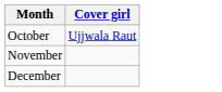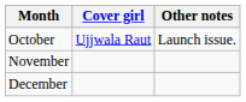 <table class="wikitable">
 <tr style="background:#ccc; text-align:center;">
 <th>Month</th>
 <th><a href='#'>Cover girl</a></th>
+<th>Other notes</th>
 </tr>
 <tr>
 <td>October</td>
 <td><a href='#'>Ujjwala Raut</a></td>
+<td>Launch issue.</td>
 </tr>
 <tr>
 <td>November</td>
+<td></td>
 <td></td>
 </tr>
 <tr>
 <td>December</td>
 <td></td>
+<td></td>
 </tr>
 </table>
